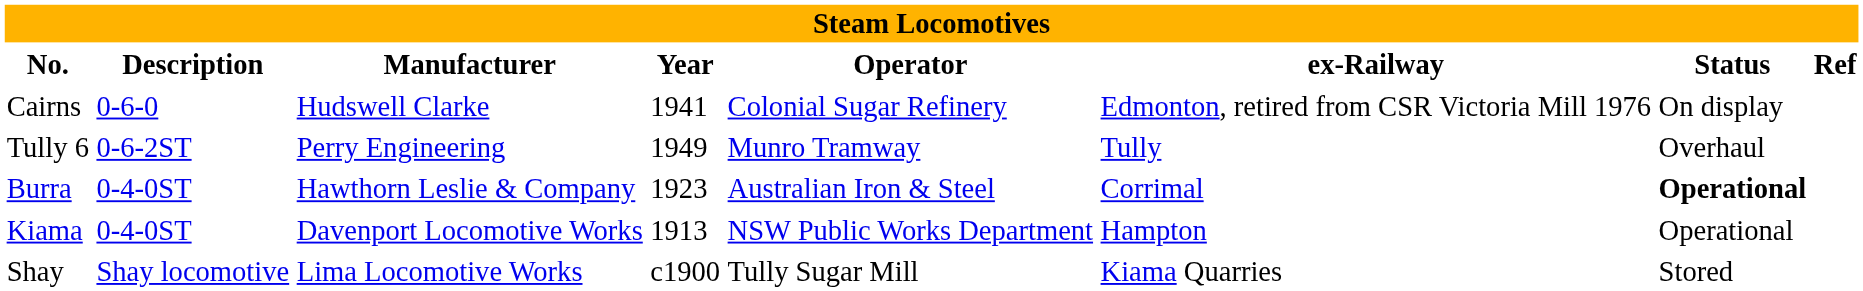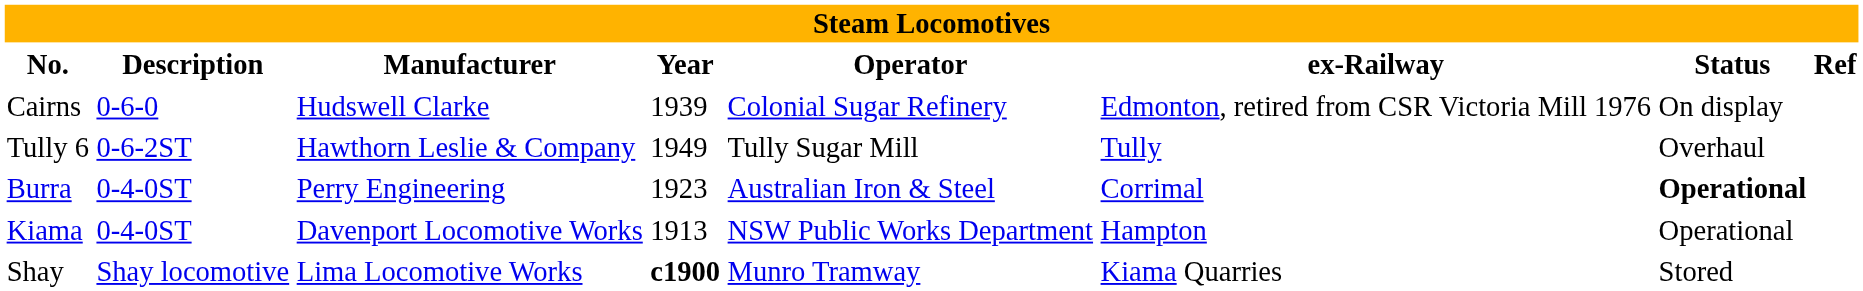 <table class="toccolours" style="font-size:95%;">
 <tr>
 <th colspan="9" bgcolor="#FFB300">Steam Locomotives</th>
 </tr>
 <tr>
 <th>No.</th>
 <th>Description</th>
 <th>Manufacturer</th>
 <th>Year</th>
 <th>Operator</th>
 <th>ex-Railway</th>
 <th>Status</th>
 <th>Ref</th>
 </tr>
 <tr -style="background:#E5E5FF">
 <td>Cairns</td>
 <td><a href='#'>0-6-0</a></td>
 <td><a href='#'>Hudswell Clarke</a></td>
-<td>1941</td>
+<td>1939</td>
 <td><a href='#'>Colonial Sugar Refinery</a></td>
 <td><a href='#'>Edmonton</a>, retired from CSR Victoria Mill 1976</td>
 <td>On display</td>
 <td></td>
 </tr>
 <tr -style="background:#E5E5FF">
 <td>Tully 6</td>
 <td><a href='#'>0-6-2ST</a></td>
-<td><a href='#'>Perry Engineering</a></td>
+<td><a href='#'>Hawthorn Leslie & Company</a></td>
 <td>1949</td>
-<td><a href='#'>Munro Tramway</a></td>
+<td>Tully Sugar Mill</td>
 <td><a href='#'>Tully</a></td>
 <td>Overhaul</td>
 <td></td>
 </tr>
 <tr -style="background:#E5E5FF">
 <td><a href='#'>Burra</a></td>
 <td><a href='#'>0-4-0ST</a></td>
-<td><a href='#'>Hawthorn Leslie & Company</a></td>
+<td><a href='#'>Perry Engineering</a></td>
 <td>1923</td>
 <td><a href='#'>Australian Iron & Steel</a></td>
 <td><a href='#'>Corrimal</a></td>
 <td><strong>Operational</strong></td>
 <td></td>
 </tr>
 <tr -style="background:#E5E5FF">
 <td><a href='#'>Kiama</a></td>
 <td><a href='#'>0-4-0ST</a></td>
 <td><a href='#'>Davenport Locomotive Works</a></td>
 <td>1913</td>
 <td><a href='#'>NSW Public Works Department</a></td>
 <td><a href='#'>Hampton</a></td>
 <td>Operational</td>
 <td></td>
 </tr>
 <tr -style="background:#E5E5FF">
 <td>Shay</td>
 <td><a href='#'>Shay locomotive</a></td>
 <td><a href='#'>Lima Locomotive Works</a></td>
-<td>c1900</td>
-<td>Tully Sugar Mill</td>
+<td><strong>c1900</strong></td>
+<td><a href='#'>Munro Tramway</a></td>
 <td><a href='#'>Kiama</a> Quarries</td>
 <td>Stored</td>
 <td></td>
 </tr>
 </table>
